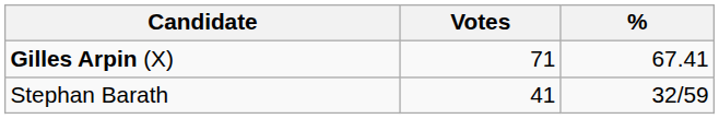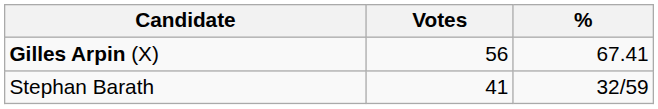 <table style="width:500px;" class="wikitable">
 <tr>
 <th align="center">Candidate</th>
 <th align="center">Votes</th>
 <th align="center">%</th>
 </tr>
 <tr>
 <td align="left"><strong>Gilles Arpin</strong> (X)</td>
-<td align="right">71</td>
+<td align="right">56</td>
 <td align="right">67.41</td>
 </tr>
 <tr>
 <td align="left">Stephan Barath</td>
 <td align="right">41</td>
 <td align="right">32/59</td>
 </tr>
 </table>
